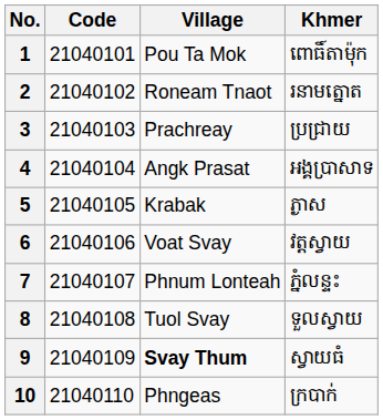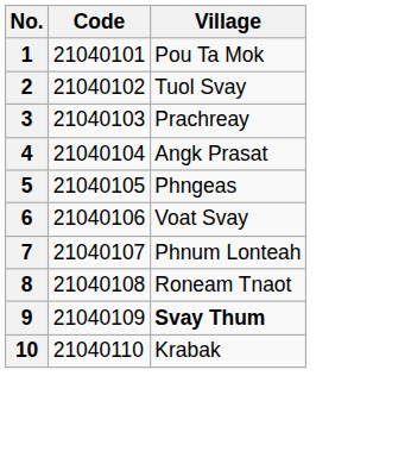 <table class="wikitable sortable mw-collapsible">
 <tr>
 <th>No.</th>
 <th>Code</th>
 <th>Village</th>
-<th>Khmer</th>
 </tr>
 <tr>
 <th>1</th>
 <td>21040101</td>
 <td>Pou Ta Mok</td>
-<td>ពោធិ៍តាម៉ុក</td>
 </tr>
 <tr>
 <th>2</th>
 <td>21040102</td>
-<td>Roneam Tnaot</td>
-<td>រនាមត្នោត</td>
+<td>Tuol Svay</td>
 </tr>
 <tr>
 <th>3</th>
 <td>21040103</td>
 <td>Prachreay</td>
-<td>ប្រជ្រាយ</td>
 </tr>
 <tr>
 <th>4</th>
 <td>21040104</td>
 <td>Angk Prasat</td>
-<td>អង្គប្រាសាទ</td>
 </tr>
 <tr>
 <th>5</th>
 <td>21040105</td>
-<td>Krabak</td>
-<td>ភ្ងាស</td>
+<td>Phngeas</td>
 </tr>
 <tr>
 <th>6</th>
 <td>21040106</td>
 <td>Voat Svay</td>
-<td>វត្ដស្វាយ</td>
 </tr>
 <tr>
 <th>7</th>
 <td>21040107</td>
 <td>Phnum Lonteah</td>
-<td>ភ្នំលន្ទះ</td>
 </tr>
 <tr>
 <th>8</th>
 <td>21040108</td>
-<td>Tuol Svay</td>
-<td>ទួលស្វាយ</td>
+<td>Roneam Tnaot</td>
 </tr>
 <tr>
 <th>9</th>
 <td>21040109</td>
 <td><strong>Svay Thum</strong></td>
-<td>ស្វាយធំ</td>
 </tr>
 <tr>
 <th>10</th>
 <td>21040110</td>
-<td>Phngeas</td>
-<td>ក្របាក់</td>
+<td>Krabak</td>
 </tr>
 </table>
